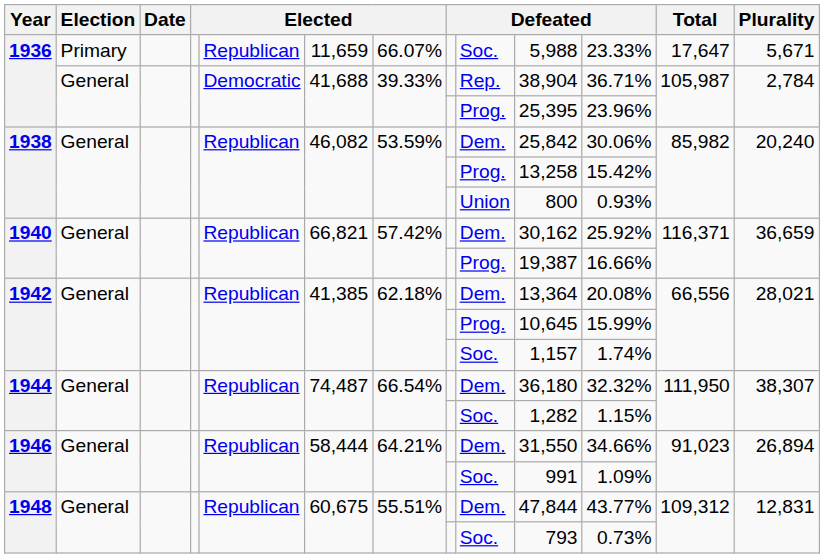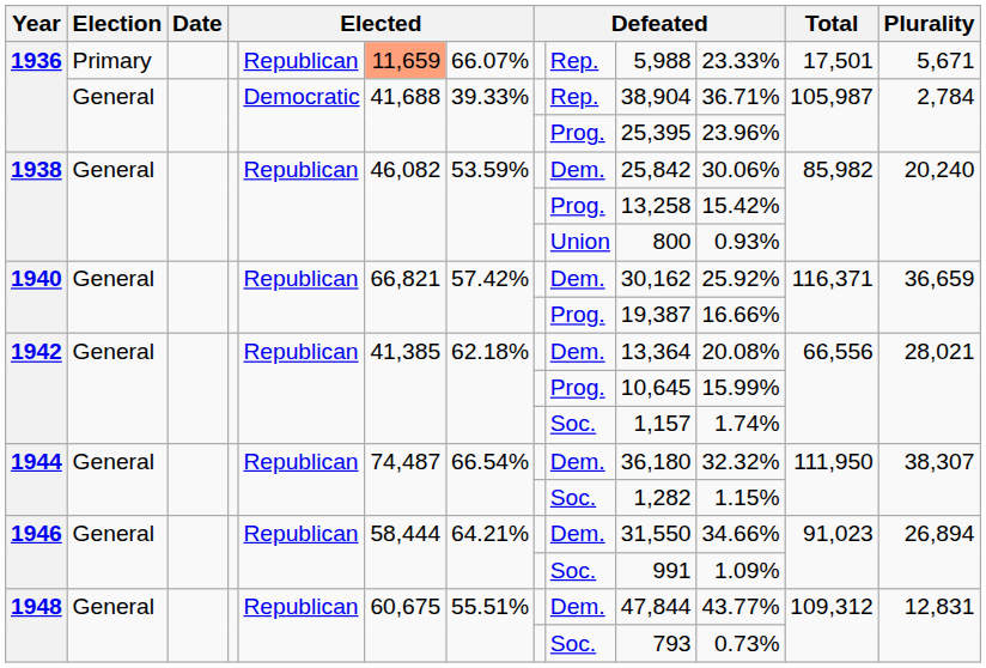 <table class=wikitable>
 <tr>
 <th>Year</th>
 <th>Election</th>
 <th>Date</th>
 <th ! colspan="4">Elected</th>
 <th ! colspan="4">Defeated</th>
 <th>Total</th>
 <th>Plurality</th>
 </tr>
 <tr>
 <th rowspan="3" valign="top"><a href='#'>1936</a></th>
 <td valign="top">Primary</td>
 <td valign="top"></td>
 <td valign="top"></td>
 <td valign="top" ><a href='#'>Republican</a></td>
-<td valign="top" align="right">11,659</td>
+<td valign="top" align="right" style="background: lightsalmon;">11,659</td>
 <td valign="top" align="right">66.07%</td>
 <td valign="top"></td>
-<td valign="top" ><a href='#'>Soc.</a></td>
+<td valign="top" ><a href='#'>Rep.</a></td>
 <td valign="top" align="right">5,988</td>
 <td valign="top" align="right">23.33%</td>
-<td valign="top" align="right">17,647</td>
+<td valign="top" align="right">17,501</td>
 <td valign="top" align="right">5,671</td>
 </tr>
 <tr>
 <td rowspan="2" valign="top">General</td>
 <td rowspan="2" valign="top"></td>
 <td rowspan="2" valign="top"></td>
 <td rowspan="2" valign="top" ><a href='#'>Democratic</a></td>
 <td rowspan="2" valign="top" align="right">41,688</td>
 <td rowspan="2" valign="top" align="right">39.33%</td>
 <td valign="top"></td>
 <td valign="top" ><a href='#'>Rep.</a></td>
 <td valign="top" align="right">38,904</td>
 <td valign="top" align="right">36.71%</td>
 <td rowspan="2" valign="top" align="right">105,987</td>
 <td rowspan="2" valign="top" align="right">2,784</td>
 </tr>
 <tr>
 <td valign="top"></td>
 <td valign="top" ><a href='#'>Prog.</a></td>
 <td valign="top" align="right">25,395</td>
 <td valign="top" align="right">23.96%</td>
 </tr>
 <tr>
 <th rowspan="3" valign="top"><a href='#'>1938</a></th>
 <td rowspan="3" valign="top">General</td>
 <td rowspan="3" valign="top"></td>
 <td rowspan="3" valign="top"></td>
 <td rowspan="3" valign="top" ><a href='#'>Republican</a></td>
 <td rowspan="3" valign="top" align="right">46,082</td>
 <td rowspan="3" valign="top" align="right">53.59%</td>
 <td valign="top"></td>
 <td valign="top" ><a href='#'>Dem.</a></td>
 <td valign="top" align="right">25,842</td>
 <td valign="top" align="right">30.06%</td>
 <td rowspan="3" valign="top" align="right">85,982</td>
 <td rowspan="3" valign="top" align="right">20,240</td>
 </tr>
 <tr>
 <td valign="top"></td>
 <td valign="top" ><a href='#'>Prog.</a></td>
 <td valign="top" align="right">13,258</td>
 <td valign="top" align="right">15.42%</td>
 </tr>
 <tr>
 <td valign="top"></td>
 <td valign="top" ><a href='#'>Union</a></td>
 <td valign="top" align="right">800</td>
 <td valign="top" align="right">0.93%</td>
 </tr>
 <tr>
 <th rowspan="2" valign="top"><a href='#'>1940</a></th>
 <td rowspan="2" valign="top">General</td>
 <td rowspan="2" valign="top"></td>
 <td rowspan="2" valign="top"></td>
 <td rowspan="2" valign="top" ><a href='#'>Republican</a></td>
 <td rowspan="2" valign="top" align="right">66,821</td>
 <td rowspan="2" valign="top" align="right">57.42%</td>
 <td valign="top"></td>
 <td valign="top" ><a href='#'>Dem.</a></td>
 <td valign="top" align="right">30,162</td>
 <td valign="top" align="right">25.92%</td>
 <td rowspan="2" valign="top" align="right">116,371</td>
 <td rowspan="2" valign="top" align="right">36,659</td>
 </tr>
 <tr>
 <td valign="top"></td>
 <td valign="top" ><a href='#'>Prog.</a></td>
 <td valign="top" align="right">19,387</td>
 <td valign="top" align="right">16.66%</td>
 </tr>
 <tr>
 <th rowspan="3" valign="top"><a href='#'>1942</a></th>
 <td rowspan="3" valign="top">General</td>
 <td rowspan="3" valign="top"></td>
 <td rowspan="3" valign="top"></td>
 <td rowspan="3" valign="top" ><a href='#'>Republican</a></td>
 <td rowspan="3" valign="top" align="right">41,385</td>
 <td rowspan="3" valign="top" align="right">62.18%</td>
 <td valign="top"></td>
 <td valign="top" ><a href='#'>Dem.</a></td>
 <td valign="top" align="right">13,364</td>
 <td valign="top" align="right">20.08%</td>
 <td rowspan="3" valign="top" align="right">66,556</td>
 <td rowspan="3" valign="top" align="right">28,021</td>
 </tr>
 <tr>
 <td valign="top"></td>
 <td valign="top" ><a href='#'>Prog.</a></td>
 <td valign="top" align="right">10,645</td>
 <td valign="top" align="right">15.99%</td>
 </tr>
 <tr>
 <td valign="top"></td>
 <td valign="top" ><a href='#'>Soc.</a></td>
 <td valign="top" align="right">1,157</td>
 <td valign="top" align="right">1.74%</td>
 </tr>
 <tr>
 <th rowspan="2" valign="top"><a href='#'>1944</a></th>
 <td rowspan="2" valign="top">General</td>
 <td rowspan="2" valign="top"></td>
 <td rowspan="2" valign="top"></td>
 <td rowspan="2" valign="top" ><a href='#'>Republican</a></td>
 <td rowspan="2" valign="top" align="right">74,487</td>
 <td rowspan="2" valign="top" align="right">66.54%</td>
 <td valign="top"></td>
 <td valign="top" ><a href='#'>Dem.</a></td>
 <td valign="top" align="right">36,180</td>
 <td valign="top" align="right">32.32%</td>
 <td rowspan="2" valign="top" align="right">111,950</td>
 <td rowspan="2" valign="top" align="right">38,307</td>
 </tr>
 <tr>
 <td valign="top"></td>
 <td valign="top" ><a href='#'>Soc.</a></td>
 <td valign="top" align="right">1,282</td>
 <td valign="top" align="right">1.15%</td>
 </tr>
 <tr>
 <th rowspan="2" valign="top"><a href='#'>1946</a></th>
 <td rowspan="2" valign="top">General</td>
 <td rowspan="2" valign="top"></td>
 <td rowspan="2" valign="top"></td>
 <td rowspan="2" valign="top" ><a href='#'>Republican</a></td>
 <td rowspan="2" valign="top" align="right">58,444</td>
 <td rowspan="2" valign="top" align="right">64.21%</td>
 <td valign="top"></td>
 <td valign="top" ><a href='#'>Dem.</a></td>
 <td valign="top" align="right">31,550</td>
 <td valign="top" align="right">34.66%</td>
 <td rowspan="2" valign="top" align="right">91,023</td>
 <td rowspan="2" valign="top" align="right">26,894</td>
 </tr>
 <tr>
 <td valign="top"></td>
 <td valign="top" ><a href='#'>Soc.</a></td>
 <td valign="top" align="right">991</td>
 <td valign="top" align="right">1.09%</td>
 </tr>
 <tr>
 <th rowspan="2" valign="top"><a href='#'>1948</a></th>
 <td rowspan="2" valign="top">General</td>
 <td rowspan="2" valign="top"></td>
 <td rowspan="2" valign="top"></td>
 <td rowspan="2" valign="top" ><a href='#'>Republican</a></td>
 <td rowspan="2" valign="top" align="right">60,675</td>
 <td rowspan="2" valign="top" align="right">55.51%</td>
 <td valign="top"></td>
 <td valign="top" ><a href='#'>Dem.</a></td>
 <td valign="top" align="right">47,844</td>
 <td valign="top" align="right">43.77%</td>
 <td rowspan="2" valign="top" align="right">109,312</td>
 <td rowspan="2" valign="top" align="right">12,831</td>
 </tr>
 <tr>
 <td valign="top"></td>
 <td valign="top" ><a href='#'>Soc.</a></td>
 <td valign="top" align="right">793</td>
 <td valign="top" align="right">0.73%</td>
 </tr>
 </table>
